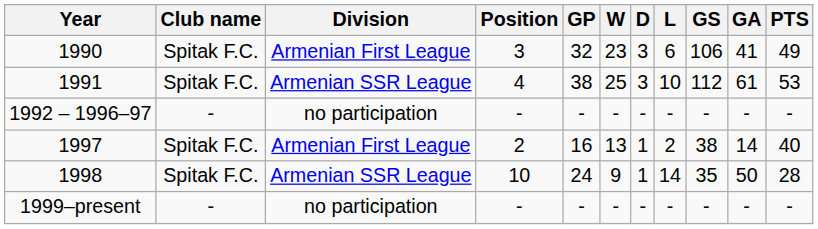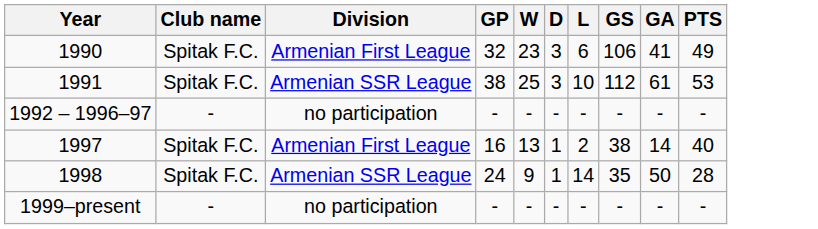 <table class="wikitable" style="text-align: center;">
 <tr>
 <th>Year</th>
 <th>Club name</th>
 <th>Division</th>
-<th>Position</th>
 <th>GP</th>
 <th>W</th>
 <th>D</th>
 <th>L</th>
 <th>GS</th>
 <th>GA</th>
 <th>PTS</th>
 </tr>
 <tr>
 <td>1990</td>
 <td>Spitak F.C.</td>
 <td><a href='#'>Armenian First League</a></td>
-<td>3</td>
 <td>32</td>
 <td>23</td>
 <td>3</td>
 <td>6</td>
 <td>106</td>
 <td>41</td>
 <td>49</td>
 </tr>
 <tr>
 <td>1991</td>
 <td>Spitak F.C.</td>
 <td><a href='#'>Armenian SSR League</a></td>
-<td>4</td>
 <td>38</td>
 <td>25</td>
 <td>3</td>
 <td>10</td>
 <td>112</td>
 <td>61</td>
 <td>53</td>
 </tr>
 <tr>
 <td>1992 – 1996–97</td>
 <td>-</td>
 <td>no participation</td>
 <td>-</td>
 <td>-</td>
 <td>-</td>
 <td>-</td>
 <td>-</td>
 <td>-</td>
 <td>-</td>
-<td>-</td>
 </tr>
 <tr>
 <td>1997</td>
 <td>Spitak F.C.</td>
 <td><a href='#'>Armenian First League</a></td>
-<td>2</td>
 <td>16</td>
 <td>13</td>
 <td>1</td>
 <td>2</td>
 <td>38</td>
 <td>14</td>
 <td>40</td>
 </tr>
 <tr>
 <td>1998</td>
 <td>Spitak F.C.</td>
 <td><a href='#'>Armenian SSR League</a></td>
-<td>10</td>
 <td>24</td>
 <td>9</td>
 <td>1</td>
 <td>14</td>
 <td>35</td>
 <td>50</td>
 <td>28</td>
 </tr>
 <tr>
 <td>1999–present</td>
 <td>-</td>
 <td>no participation</td>
 <td>-</td>
 <td>-</td>
 <td>-</td>
 <td>-</td>
 <td>-</td>
 <td>-</td>
 <td>-</td>
-<td>-</td>
 </tr>
 </table>
